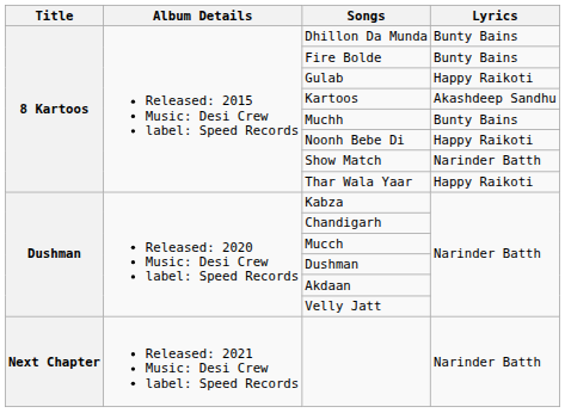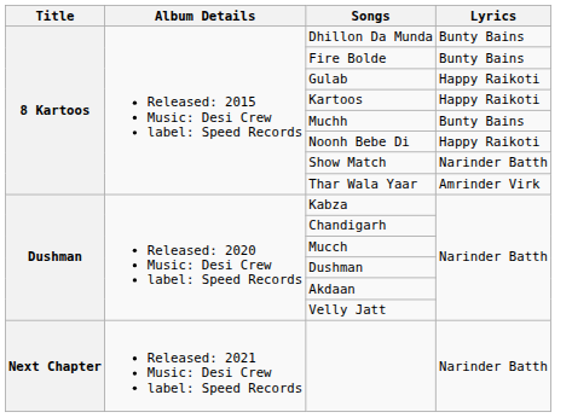 <table class="wikitable plainrowheaders">
 <tr>
 <th>Title</th>
 <th>Album Details</th>
 <th>Songs</th>
 <th>Lyrics</th>
 </tr>
 <tr>
 <th scope="row" rowspan="8">8 Kartoos </th>
 <td rowspan="8"><br><ul><li>Released: 2015</li><li>Music: Desi Crew</li><li>label: Speed Records</li></ul></td>
 <td>Dhillon Da Munda</td>
 <td>Bunty Bains</td>
 </tr>
 <tr>
 <td>Fire Bolde </td>
 <td>Bunty Bains</td>
 </tr>
 <tr>
 <td>Gulab<br></td>
 <td>Happy Raikoti</td>
 </tr>
 <tr>
 <td>Kartoos</td>
-<td>Akashdeep Sandhu</td>
+<td>Happy Raikoti</td>
 </tr>
 <tr>
 <td>Muchh</td>
 <td>Bunty Bains</td>
 </tr>
 <tr>
 <td>Noonh Bebe Di</td>
 <td>Happy Raikoti</td>
 </tr>
 <tr>
 <td>Show Match</td>
 <td>Narinder Batth</td>
 </tr>
 <tr>
 <td>Thar Wala Yaar<br></td>
-<td>Happy Raikoti</td>
+<td>Amrinder Virk</td>
 </tr>
 <tr>
 <th scope="row" rowspan="6">Dushman </th>
 <td rowspan="6"><br><ul><li>Released: 2020</li><li>Music: Desi Crew</li><li>label: Speed Records</li></ul></td>
 <td>Kabza</td>
 <td rowspan="6">Narinder Batth</td>
 </tr>
 <tr>
 <td>Chandigarh </td>
 </tr>
 <tr>
 <td>Mucch</td>
 </tr>
 <tr>
 <td>Dushman</td>
 </tr>
 <tr>
 <td>Akdaan </td>
 </tr>
 <tr>
 <td>Velly Jatt</td>
 </tr>
 <tr>
 <th scope="row">Next Chapter</th>
 <td><br><ul><li>Released: 2021</li><li>Music: Desi Crew</li><li>label: Speed Records</li></ul></td>
 <td></td>
 <td>Narinder Batth</td>
 </tr>
 </table>
